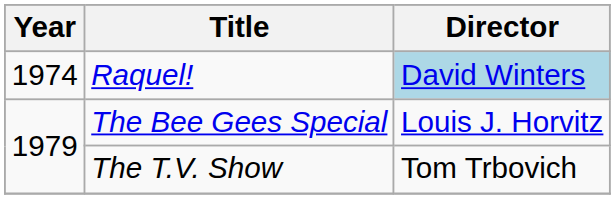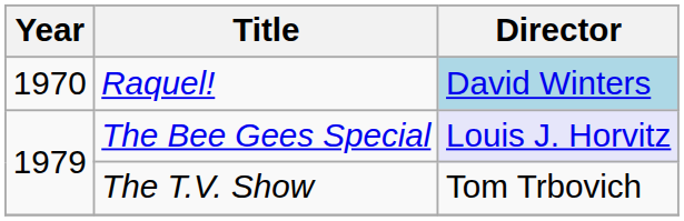 <table class="wikitable">
 <tr>
 <th>Year</th>
 <th>Title</th>
 <th>Director</th>
 </tr>
 <tr>
-<td>1974</td>
+<td>1970</td>
 <td><em><a href='#'>Raquel!</a></em></td>
 <td style="background: lightblue;"><a href='#'>David Winters</a></td>
 </tr>
 <tr>
 <td rowspan=2>1979</td>
 <td><em><a href='#'>The Bee Gees Special</a></em></td>
-<td><a href='#'>Louis J. Horvitz</a></td>
+<td style="background: lavender;"><a href='#'>Louis J. Horvitz</a></td>
 </tr>
 <tr>
 <td><em>The T.V. Show</em></td>
 <td>Tom Trbovich</td>
 </tr>
 <tr>
 </tr>
 </table>
